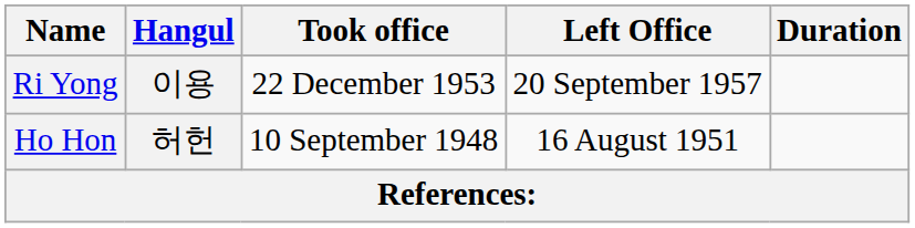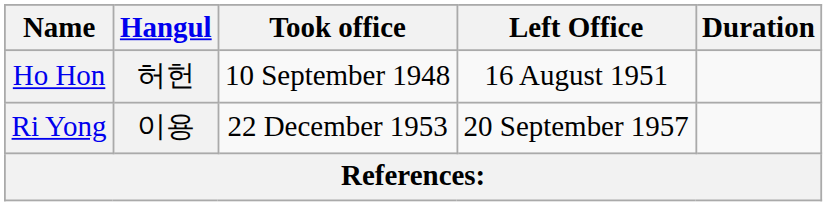 <table class="wikitable sortable">
 <tr>
 <th>Name</th>
 <th class="unsortable"><a href='#'>Hangul</a></th>
 <th>Took office</th>
 <th>Left Office</th>
 <th>Duration</th>
 </tr>
 <tr>
+<th align="center" scope="row" style="font-weight:normal;"><a href='#'>Ho Hon</a></th>
+<th align="center" scope="row" style="font-weight:normal;">허헌</th>
+<td align="center">10 September 1948</td>
+<td align="center">16 August 1951</td>
+<td align="center"></td>
+</tr>
+<tr>
 <th align="center" scope="row" style="font-weight:normal;"><a href='#'>Ri Yong</a></th>
 <th align="center" scope="row" style="font-weight:normal;">이용</th>
 <td align="center">22 December 1953</td>
 <td align="center">20 September 1957</td>
 <td align="center"></td>
 </tr>
 <tr>
-<th align="center" scope="row" style="font-weight:normal;"><a href='#'>Ho Hon</a></th>
-<th align="center" scope="row" style="font-weight:normal;">허헌</th>
-<td align="center">10 September 1948</td>
-<td align="center">16 August 1951</td>
-<td align="center"></td>
-</tr>
-<tr>
 <th colspan="5" unsortable><strong>References:</strong><br></th>
 </tr>
 </table>
